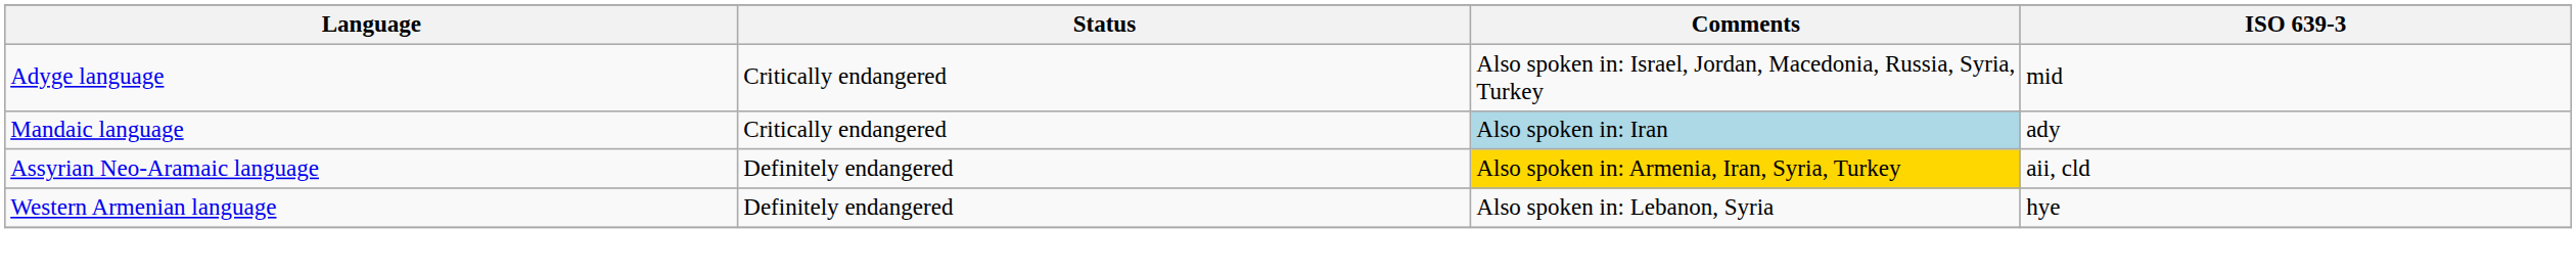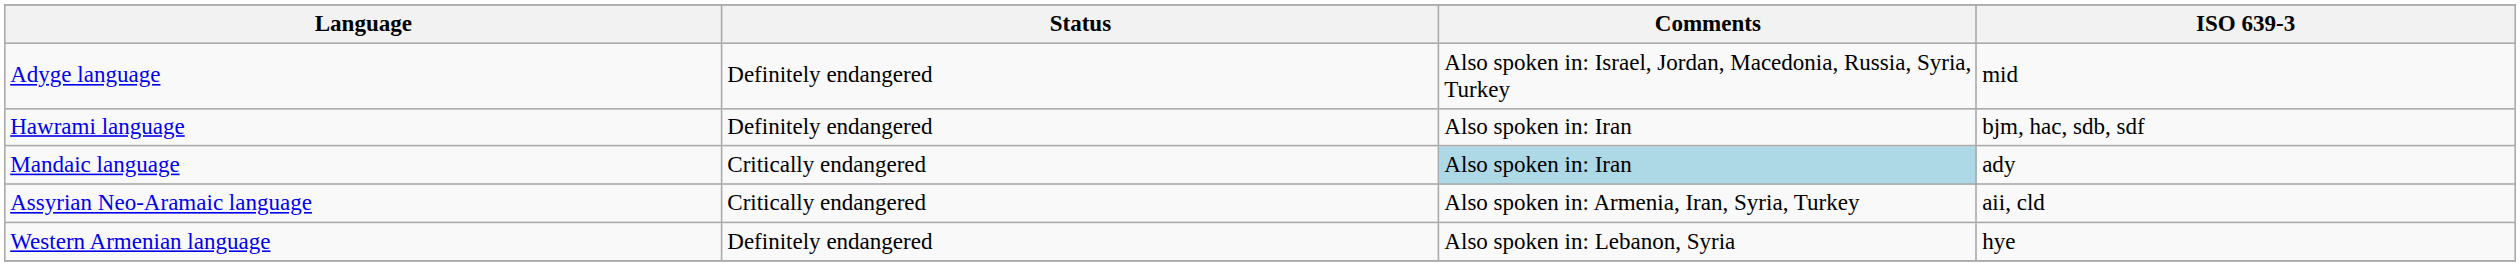 <table class="wikitable" align="center" style="font-size:90%">
 <tr>
 </tr>
 <tr>
 <th width="20%">Language</th>
 <th width="20%">Status</th>
 <th width="15%">Comments</th>
 <th width="15%">ISO 639-3</th>
 </tr>
 <tr>
 <td><a href='#'>Adyge language</a></td>
-<td>Critically endangered</td>
+<td>Definitely endangered</td>
 <td>Also spoken in: Israel, Jordan, Macedonia, Russia, Syria, Turkey</td>
 <td>mid</td>
+</tr>
+<tr>
+<td><a href='#'>Hawrami language</a></td>
+<td>Definitely endangered</td>
+<td>Also spoken in: Iran</td>
+<td>bjm, hac, sdb, sdf</td>
 </tr>
 <tr>
 <td><a href='#'>Mandaic language</a></td>
 <td>Critically endangered</td>
 <td style="background: lightblue;">Also spoken in: Iran</td>
 <td>ady</td>
 </tr>
 <tr>
 <td><a href='#'>Assyrian Neo-Aramaic language</a></td>
-<td>Definitely endangered</td>
-<td style="background: gold;">Also spoken in: Armenia, Iran, Syria, Turkey</td>
+<td>Critically endangered</td>
+<td>Also spoken in: Armenia, Iran, Syria, Turkey</td>
 <td>aii, cld</td>
 </tr>
 <tr>
 <td><a href='#'>Western Armenian language</a></td>
 <td>Definitely endangered</td>
 <td>Also spoken in: Lebanon, Syria</td>
 <td>hye</td>
 </tr>
 <tr>
 </tr>
 </table>
